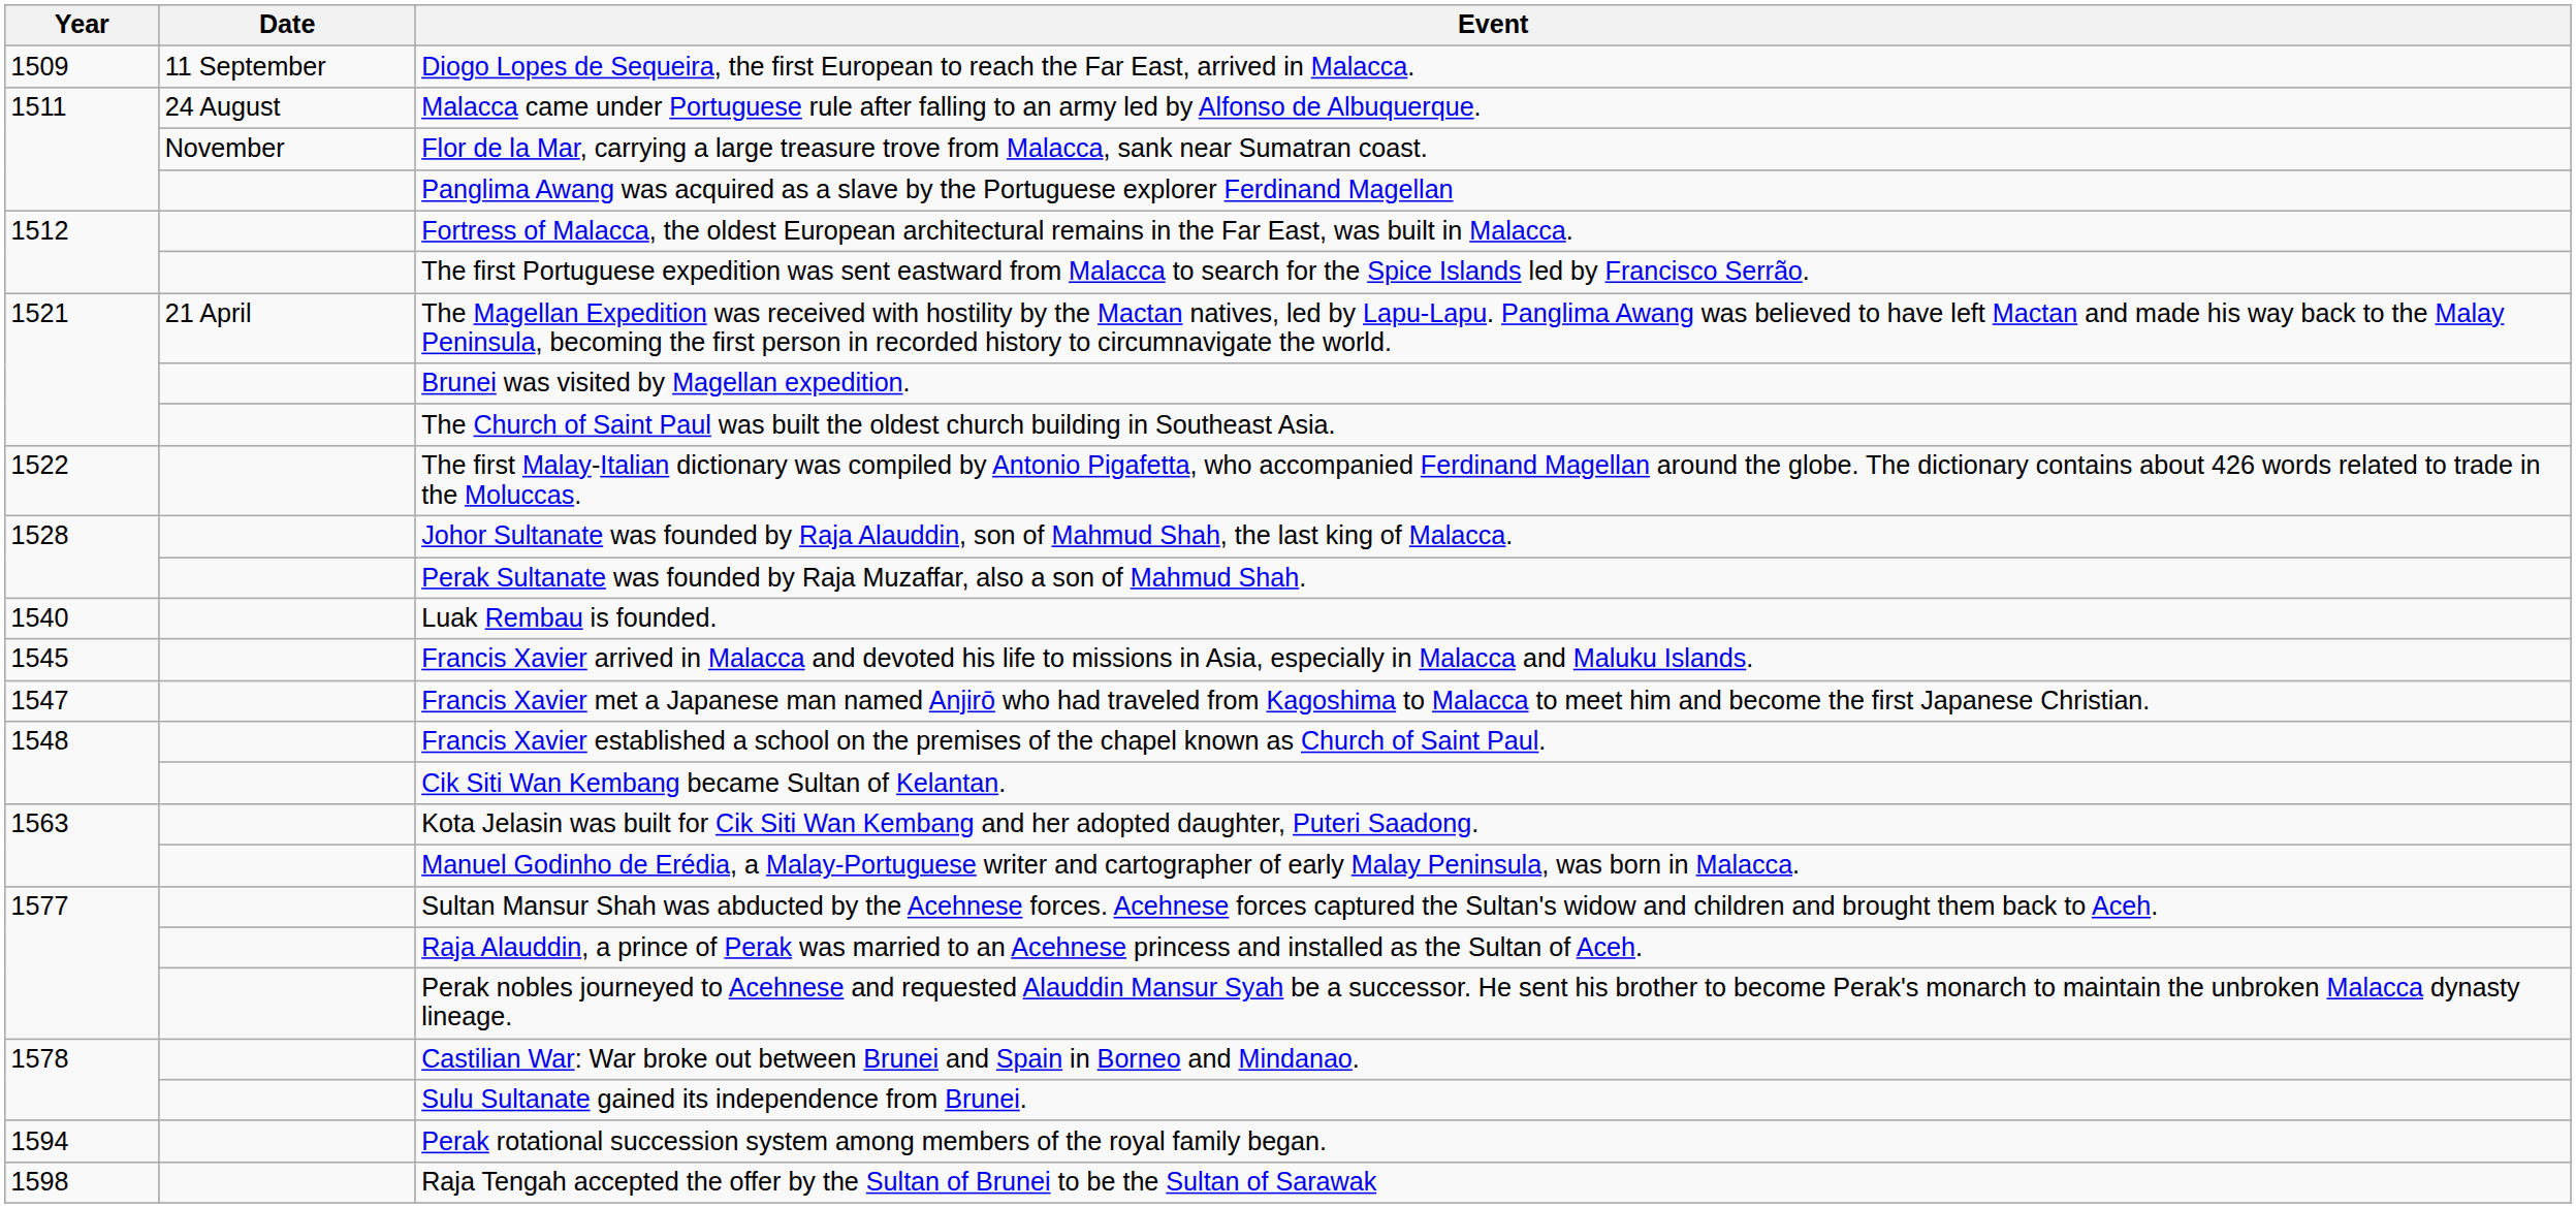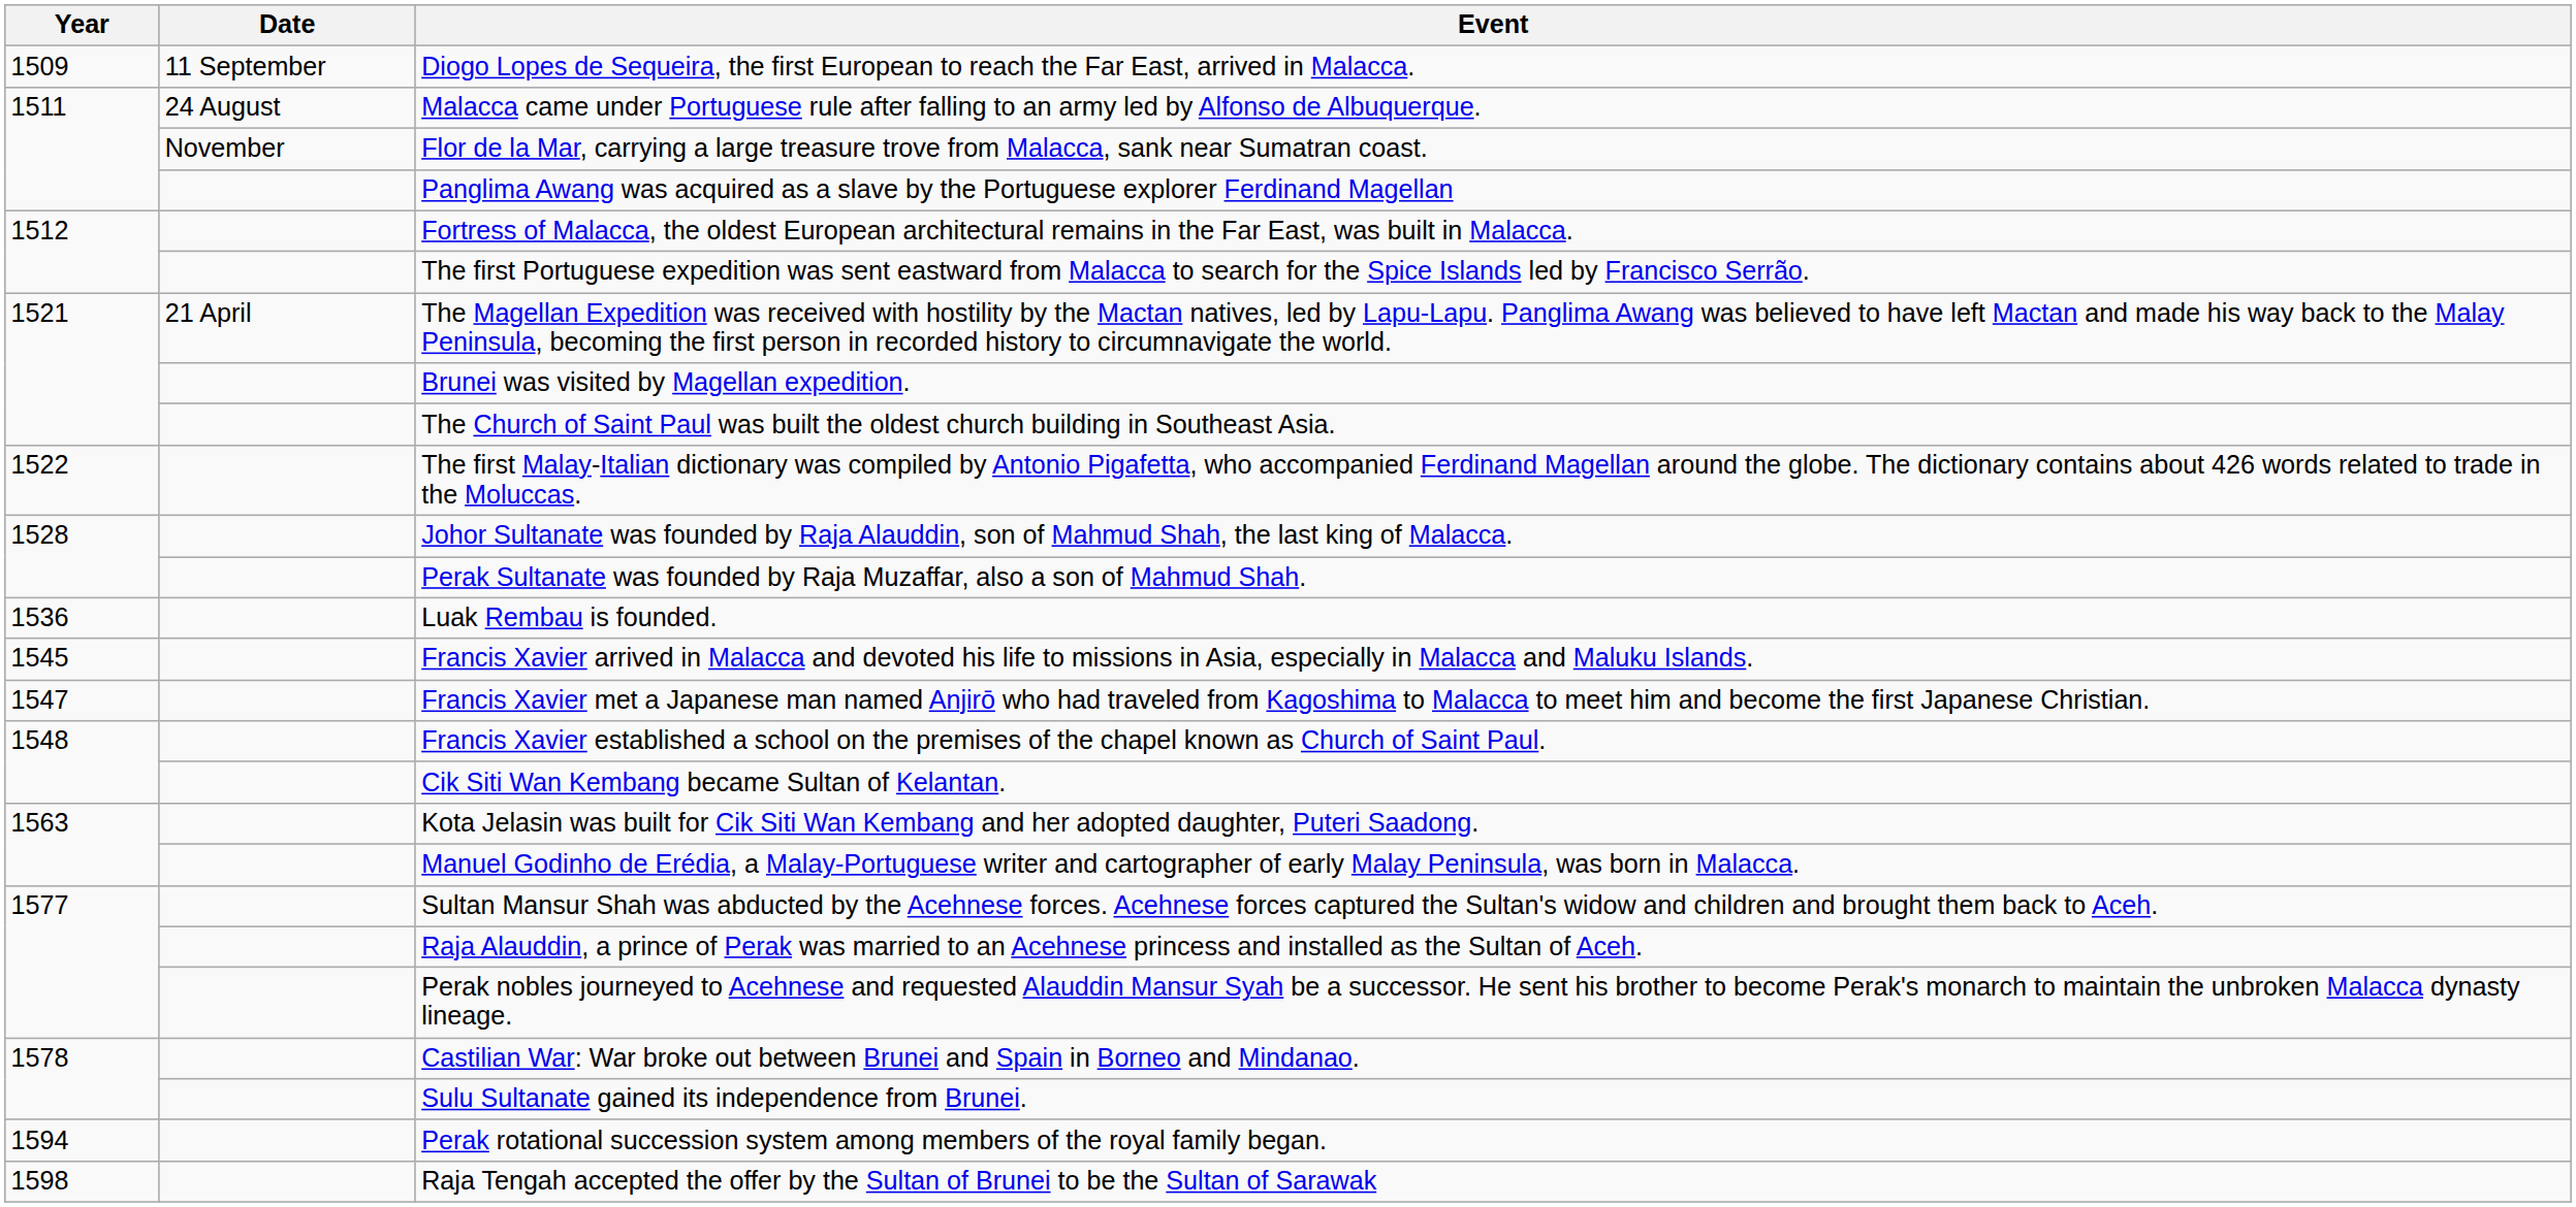 <table class="wikitable" width="100%">
 <tr>
 <th style="width:6%">Year</th>
 <th style="width:10%">Date</th>
 <th>Event</th>
 </tr>
 <tr>
 <td rowspan=1 valign="top">1509</td>
 <td valign="top">11 September</td>
 <td><a href='#'>Diogo Lopes de Sequeira</a>, the first European to reach the Far East, arrived in <a href='#'>Malacca</a>.</td>
 </tr>
 <tr>
 <td rowspan=3 valign="top">1511</td>
 <td valign="top">24 August</td>
 <td><a href='#'>Malacca</a> came under <a href='#'>Portuguese</a> rule after falling to an army led by <a href='#'>Alfonso de Albuquerque</a>.</td>
 </tr>
 <tr>
 <td>November</td>
 <td><a href='#'>Flor de la Mar</a>, carrying a large treasure trove from <a href='#'>Malacca</a>, sank near Sumatran coast.</td>
 </tr>
 <tr>
 <td></td>
 <td><a href='#'>Panglima Awang</a> was acquired as a slave by the Portuguese explorer <a href='#'>Ferdinand Magellan</a></td>
 </tr>
 <tr>
 <td rowspan=2 valign="top">1512</td>
 <td valign="top"></td>
 <td><a href='#'>Fortress of Malacca</a>, the oldest European architectural remains in the Far East, was built in <a href='#'>Malacca</a>.</td>
 </tr>
 <tr>
 <td></td>
 <td>The first Portuguese expedition was sent eastward from <a href='#'>Malacca</a> to search for the <a href='#'>Spice Islands</a> led by <a href='#'>Francisco Serrão</a>.</td>
 </tr>
 <tr>
 <td rowspan=3 valign="top">1521</td>
 <td valign="top">21 April</td>
 <td>The <a href='#'>Magellan Expedition</a> was received with hostility by the <a href='#'>Mactan</a> natives, led by <a href='#'>Lapu-Lapu</a>. <a href='#'>Panglima Awang</a> was believed to have left <a href='#'>Mactan</a> and made his way back to the <a href='#'>Malay Peninsula</a>, becoming the first person in recorded history to circumnavigate the world.</td>
 </tr>
 <tr>
 <td></td>
 <td><a href='#'>Brunei</a> was visited by <a href='#'>Magellan expedition</a>.</td>
 </tr>
 <tr>
 <td></td>
 <td>The <a href='#'>Church of Saint Paul</a> was built the oldest church building in Southeast Asia.</td>
 </tr>
 <tr>
 <td rowspan=1 valign="top">1522</td>
 <td valign="top"></td>
 <td>The first <a href='#'>Malay</a>-<a href='#'>Italian</a> dictionary was compiled by <a href='#'>Antonio Pigafetta</a>, who accompanied <a href='#'>Ferdinand Magellan</a> around the globe. The dictionary contains about 426 words related to trade in the <a href='#'>Moluccas</a>.</td>
 </tr>
 <tr>
 <td rowspan="2" valign="top">1528</td>
 <td></td>
 <td><a href='#'>Johor Sultanate</a> was founded by <a href='#'>Raja Alauddin</a>, son of <a href='#'>Mahmud Shah</a>, the last king of <a href='#'>Malacca</a>.</td>
 </tr>
 <tr>
 <td></td>
 <td><a href='#'>Perak Sultanate</a> was founded by Raja Muzaffar, also a son of <a href='#'>Mahmud Shah</a>.</td>
 </tr>
 <tr>
-<td rowspan=1 valign="top">1540</td>
+<td rowspan=1 valign="top">1536</td>
 <td valign="top"></td>
 <td>Luak <a href='#'>Rembau</a> is founded.</td>
 </tr>
 <tr>
 <td rowspan=1 valign="top">1545</td>
 <td valign="top"></td>
 <td><a href='#'>Francis Xavier</a> arrived in <a href='#'>Malacca</a> and devoted his life to missions in Asia, especially in <a href='#'>Malacca</a> and <a href='#'>Maluku Islands</a>.</td>
 </tr>
 <tr>
 <td rowspan=1 valign="top">1547</td>
 <td valign="top"></td>
 <td><a href='#'>Francis Xavier</a> met a Japanese man named <a href='#'>Anjirō</a> who had traveled from <a href='#'>Kagoshima</a> to <a href='#'>Malacca</a> to meet him and become the first Japanese Christian.</td>
 </tr>
 <tr>
 <td rowspan=2 valign="top">1548</td>
 <td valign="top"></td>
 <td><a href='#'>Francis Xavier</a> established a school on the premises of the chapel known as <a href='#'>Church of Saint Paul</a>.</td>
 </tr>
 <tr>
 <td></td>
 <td><a href='#'>Cik Siti Wan Kembang</a> became Sultan of <a href='#'>Kelantan</a>.</td>
 </tr>
 <tr>
 <td rowspan=2 valign="top">1563</td>
 <td valign="top"></td>
 <td>Kota Jelasin was built for <a href='#'>Cik Siti Wan Kembang</a> and her adopted daughter, <a href='#'>Puteri Saadong</a>.</td>
 </tr>
 <tr>
 <td></td>
 <td><a href='#'>Manuel Godinho de Erédia</a>, a <a href='#'>Malay-Portuguese</a> writer and cartographer of early <a href='#'>Malay Peninsula</a>, was born in <a href='#'>Malacca</a>.</td>
 </tr>
 <tr>
 <td rowspan=3 valign="top">1577</td>
 <td valign="top"></td>
 <td>Sultan Mansur Shah was abducted by the <a href='#'>Acehnese</a> forces. <a href='#'>Acehnese</a> forces captured the Sultan's widow and children and brought them back to <a href='#'>Aceh</a>.</td>
 </tr>
 <tr>
 <td></td>
 <td><a href='#'>Raja Alauddin</a>, a prince of <a href='#'>Perak</a> was married to an <a href='#'>Acehnese</a> princess and installed as the Sultan of <a href='#'>Aceh</a>.</td>
 </tr>
 <tr>
 <td></td>
 <td>Perak nobles journeyed to <a href='#'>Acehnese</a> and requested <a href='#'>Alauddin Mansur Syah</a> be a successor. He sent his brother to become Perak's monarch to maintain the unbroken <a href='#'>Malacca</a> dynasty lineage.</td>
 </tr>
 <tr>
 <td rowspan=2 valign="top">1578</td>
 <td valign="top"></td>
 <td><a href='#'>Castilian War</a>: War broke out between <a href='#'>Brunei</a> and <a href='#'>Spain</a> in <a href='#'>Borneo</a> and <a href='#'>Mindanao</a>.</td>
 </tr>
 <tr>
 <td></td>
 <td><a href='#'>Sulu Sultanate</a> gained its independence from <a href='#'>Brunei</a>.</td>
 </tr>
 <tr>
 <td rowspan=1 valign="top">1594</td>
 <td valign="top"></td>
 <td><a href='#'>Perak</a> rotational succession system among members of the royal family began.</td>
 </tr>
 <tr>
 <td rowspan=2 valign="top">1598</td>
 <td valign="top"></td>
 <td>Raja Tengah accepted the offer by the <a href='#'>Sultan of Brunei</a> to be the <a href='#'>Sultan of Sarawak</a></td>
 </tr>
 </table>
